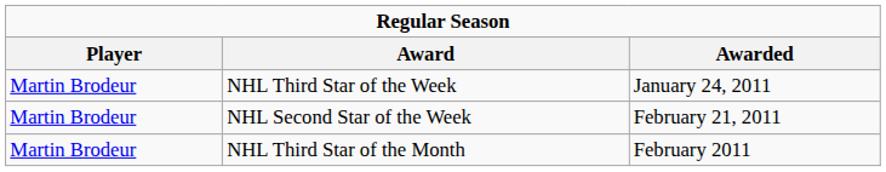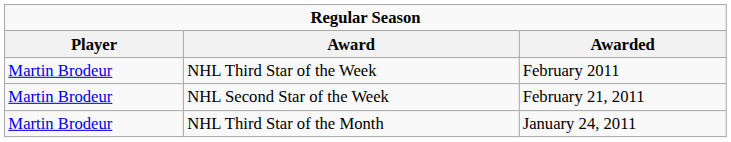 <table class="wikitable" width="55%">
 <tr>
 <td colspan="10" align="center"><strong>Regular Season</strong></td>
 </tr>
 <tr>
 <th>Player</th>
 <th>Award</th>
 <th>Awarded</th>
 </tr>
 <tr>
 <td><a href='#'>Martin Brodeur</a></td>
 <td>NHL Third Star of the Week</td>
-<td>January 24, 2011</td>
+<td>February 2011</td>
 </tr>
 <tr>
 <td><a href='#'>Martin Brodeur</a></td>
 <td>NHL Second Star of the Week</td>
 <td>February 21, 2011</td>
 </tr>
 <tr>
 <td><a href='#'>Martin Brodeur</a></td>
 <td>NHL Third Star of the Month</td>
-<td>February 2011</td>
+<td>January 24, 2011</td>
 </tr>
 </table>
